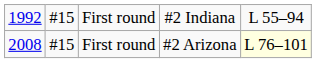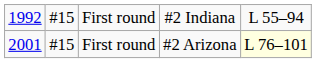 <table class="wikitable">
 <tr align="center">
 <td><a href='#'>1992</a></td>
 <td>#15</td>
 <td>First round</td>
 <td>#2 Indiana</td>
 <td>L 55–94</td>
 </tr>
 <tr align="center">
-<td><a href='#'>2008</a></td>
+<td><a href='#'>2001</a></td>
 <td>#15</td>
 <td>First round</td>
 <td>#2 Arizona</td>
 <td style="background: lightyellow;">L 76–101</td>
 </tr>
 </table>
